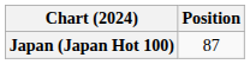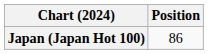 <table class="wikitable plainrowheaders" style="text-align:center">
 <tr>
 <th scope="col">Chart (2024)</th>
 <th scope="col">Position</th>
 </tr>
 <tr>
 <th scope="row">Japan (Japan Hot 100)</th>
-<td>87</td>
+<td>86</td>
 </tr>
 </table>
